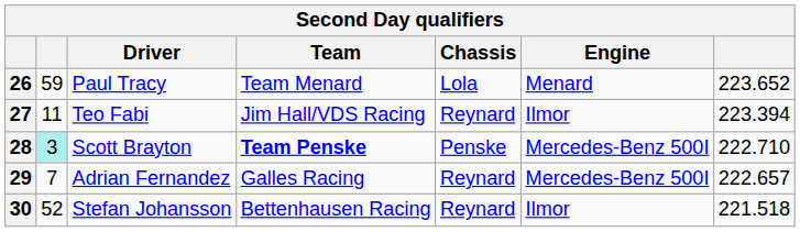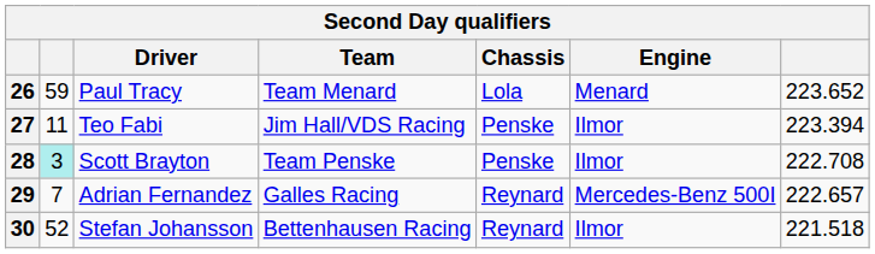 <table class="wikitable">
 <tr>
 <th colspan="7">Second Day qualifiers</th>
 </tr>
 <tr>
 <th></th>
 <th></th>
 <th>Driver</th>
 <th>Team</th>
 <th>Chassis</th>
 <th>Engine</th>
 <th></th>
 </tr>
 <tr>
 <th>26</th>
 <td style="text-align:center;">59</td>
 <td> <a href='#'>Paul Tracy</a></td>
 <td><a href='#'>Team Menard</a></td>
 <td><a href='#'>Lola</a></td>
 <td><a href='#'>Menard</a></td>
 <td>223.652</td>
 </tr>
 <tr>
 <th>27</th>
 <td style="text-align:center;">11</td>
 <td> <a href='#'>Teo Fabi</a></td>
 <td><a href='#'>Jim Hall/VDS Racing</a></td>
-<td><a href='#'>Reynard</a></td>
+<td><a href='#'>Penske</a></td>
 <td><a href='#'>Ilmor</a></td>
 <td>223.394</td>
 </tr>
 <tr>
 <th>28</th>
 <td style="background: paleturquoise; text-align:center;">3</td>
 <td> <a href='#'>Scott Brayton</a></td>
-<td><strong><a href='#'>Team Penske</a></strong></td>
+<td><a href='#'>Team Penske</a></td>
 <td><a href='#'>Penske</a></td>
-<td><a href='#'>Mercedes-Benz 500I</a></td>
-<td>222.710</td>
+<td><a href='#'>Ilmor</a></td>
+<td>222.708</td>
 </tr>
 <tr>
 <th>29</th>
 <td style="text-align:center;">7</td>
 <td> <a href='#'>Adrian Fernandez</a> <strong></strong></td>
 <td><a href='#'>Galles Racing</a></td>
 <td><a href='#'>Reynard</a></td>
 <td><a href='#'>Mercedes-Benz 500I</a></td>
 <td>222.657</td>
 </tr>
 <tr>
 <th>30</th>
 <td style="text-align:center;">52</td>
 <td> <a href='#'>Stefan Johansson</a></td>
 <td><a href='#'>Bettenhausen Racing</a></td>
 <td><a href='#'>Reynard</a></td>
 <td><a href='#'>Ilmor</a></td>
 <td>221.518</td>
 </tr>
 </table>
